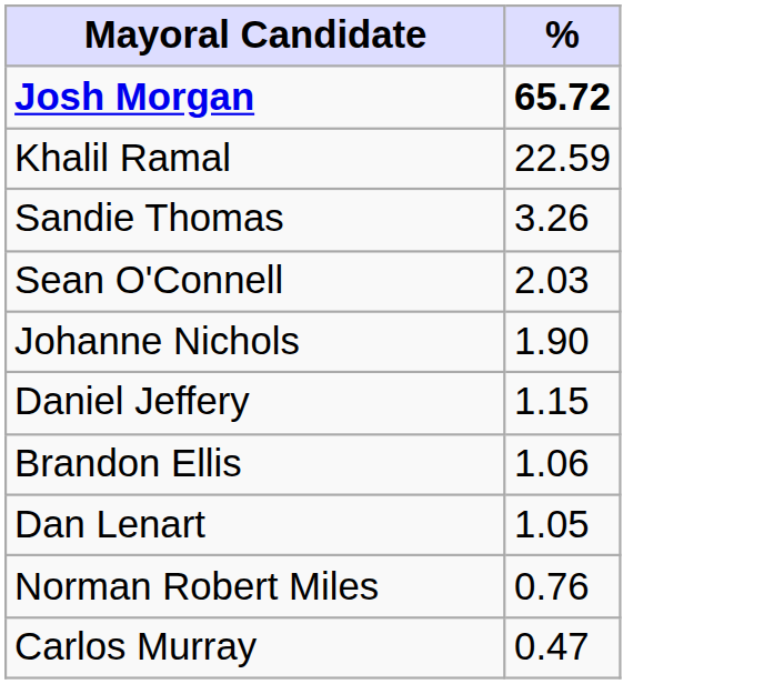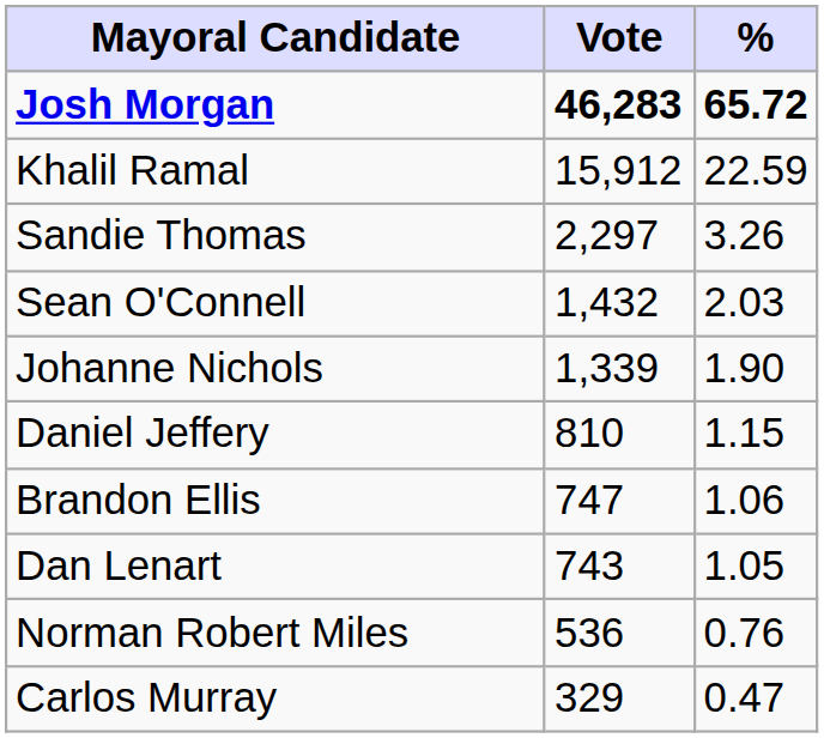 <table class="wikitable">
 <tr>
 <th style="background:#ddf; width:200px;">Mayoral Candidate</th>
+<th style="background:#ddf; width:50px;">Vote</th>
 <th style="background:#ddf; width:30px;">%</th>
 </tr>
 <tr>
 <td><strong><a href='#'>Josh Morgan</a></strong></td>
+<td><strong>46,283</strong></td>
 <td><strong>65.72</strong></td>
 </tr>
 <tr>
 <td>Khalil Ramal</td>
+<td>15,912</td>
 <td>22.59</td>
 </tr>
 <tr>
 <td>Sandie Thomas</td>
+<td>2,297</td>
 <td>3.26</td>
 </tr>
 <tr>
 <td>Sean O'Connell</td>
+<td>1,432</td>
 <td>2.03</td>
 </tr>
 <tr>
 <td>Johanne Nichols</td>
+<td>1,339</td>
 <td>1.90</td>
 </tr>
 <tr>
 <td>Daniel Jeffery</td>
+<td>810</td>
 <td>1.15</td>
 </tr>
 <tr>
 <td>Brandon Ellis</td>
+<td>747</td>
 <td>1.06</td>
 </tr>
 <tr>
 <td>Dan Lenart</td>
+<td>743</td>
 <td>1.05</td>
 </tr>
 <tr>
 <td>Norman Robert Miles</td>
+<td>536</td>
 <td>0.76</td>
 </tr>
 <tr>
 <td>Carlos Murray</td>
+<td>329</td>
 <td>0.47</td>
 </tr>
 </table>
